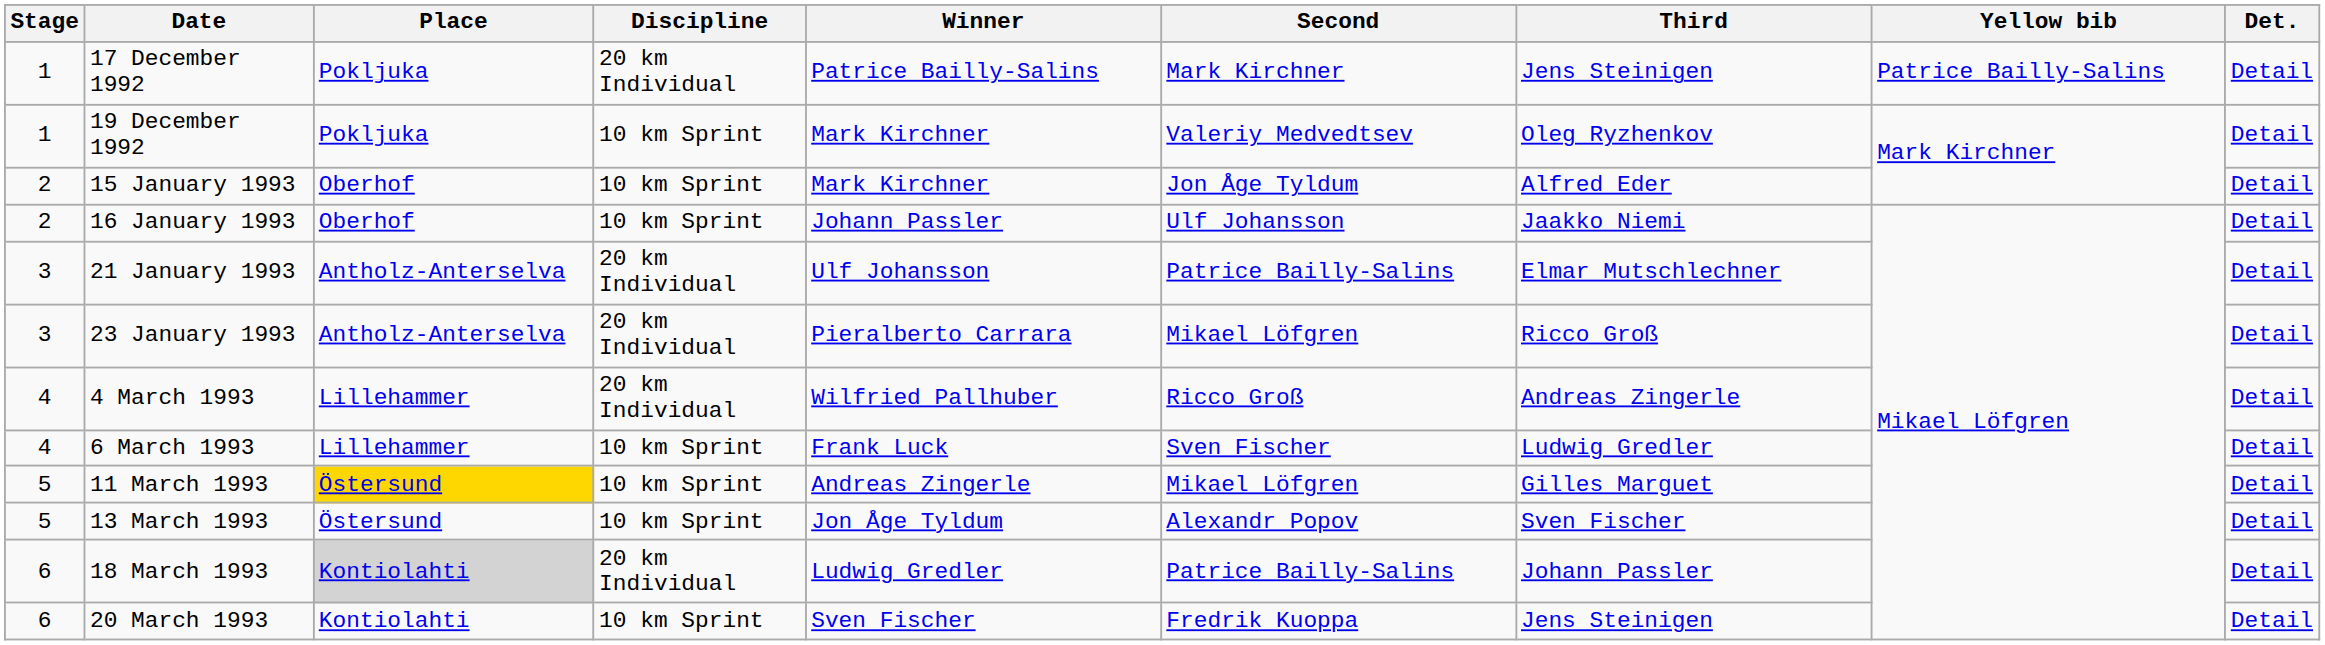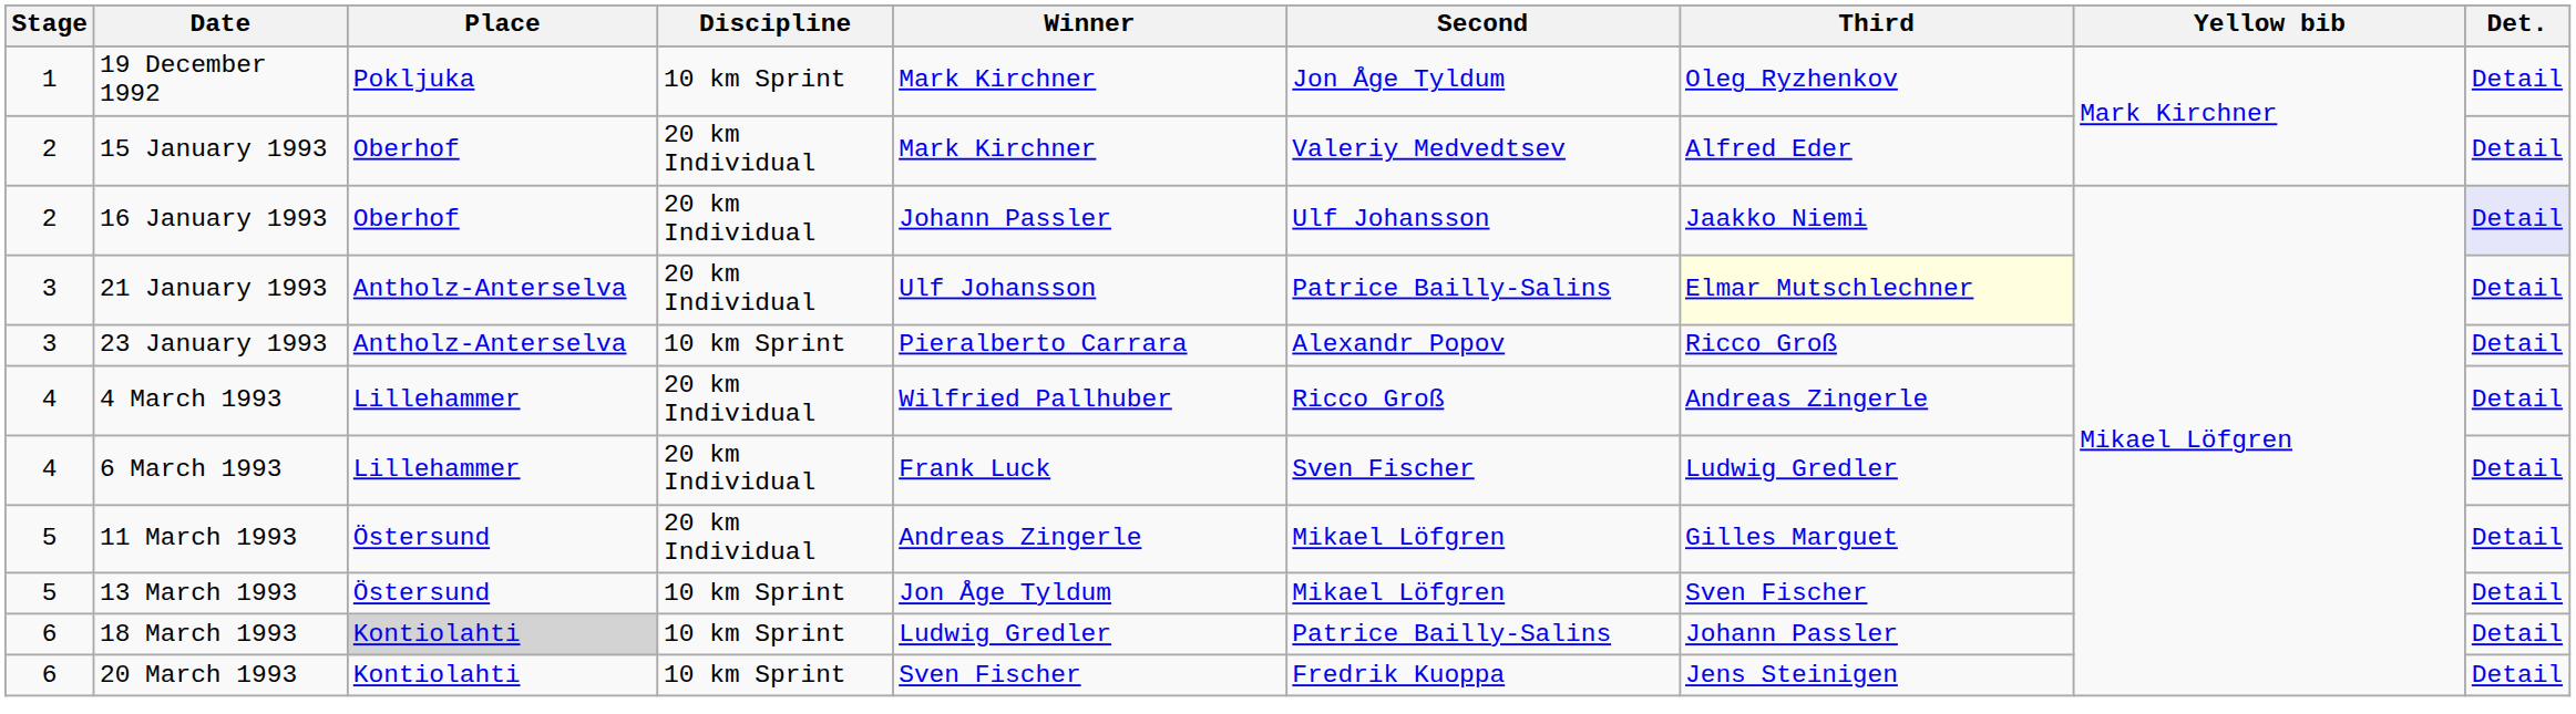 <table class="wikitable" style="font-size:95%;">
 <tr>
 <th width="10">Stage</th>
 <th width="120">Date</th>
 <th width="148">Place</th>
 <th width="110">Discipline</th>
 <th width="190">Winner</th>
 <th width="190">Second</th>
 <th width="190">Third</th>
 <th width="190">Yellow bib <br> </th>
 <th width="8">Det.</th>
 </tr>
 <tr>
 <td align=center>1</td>
-<td>17 December 1992</td>
-<td> <a href='#'>Pokljuka</a></td>
-<td>20 km Individual</td>
-<td> <a href='#'>Patrice Bailly-Salins</a></td>
-<td> <a href='#'>Mark Kirchner</a></td>
-<td> <a href='#'>Jens Steinigen</a></td>
-<td> <a href='#'>Patrice Bailly-Salins</a></td>
-<td><a href='#'>Detail</a></td>
-</tr>
-<tr>
-<td align=center>1</td>
 <td>19 December 1992</td>
 <td> <a href='#'>Pokljuka</a></td>
 <td>10 km Sprint</td>
 <td> <a href='#'>Mark Kirchner</a></td>
-<td> <a href='#'>Valeriy Medvedtsev</a></td>
+<td> <a href='#'>Jon Åge Tyldum</a></td>
 <td> <a href='#'>Oleg Ryzhenkov</a></td>
 <td rowspan="2"> <a href='#'>Mark Kirchner</a></td>
 <td><a href='#'>Detail</a></td>
 </tr>
 <tr>
 <td align=center>2</td>
 <td>15 January 1993</td>
 <td> <a href='#'>Oberhof</a></td>
-<td>10 km Sprint</td>
+<td>20 km Individual</td>
 <td> <a href='#'>Mark Kirchner</a></td>
-<td> <a href='#'>Jon Åge Tyldum</a></td>
+<td> <a href='#'>Valeriy Medvedtsev</a></td>
 <td> <a href='#'>Alfred Eder</a></td>
 <td><a href='#'>Detail</a></td>
 </tr>
 <tr>
 <td align=center>2</td>
 <td>16 January 1993</td>
 <td> <a href='#'>Oberhof</a></td>
-<td>10 km Sprint</td>
+<td>20 km Individual</td>
 <td> <a href='#'>Johann Passler</a></td>
 <td> <a href='#'>Ulf Johansson</a></td>
 <td> <a href='#'>Jaakko Niemi</a></td>
 <td rowspan="9"> <a href='#'>Mikael Löfgren</a></td>
-<td><a href='#'>Detail</a></td>
+<td style="background: lavender;"><a href='#'>Detail</a></td>
 </tr>
 <tr>
 <td align=center>3</td>
 <td>21 January 1993</td>
 <td> <a href='#'>Antholz-Anterselva</a></td>
 <td>20 km Individual</td>
 <td> <a href='#'>Ulf Johansson</a></td>
 <td> <a href='#'>Patrice Bailly-Salins</a></td>
-<td> <a href='#'>Elmar Mutschlechner</a></td>
+<td style="background: lightyellow;"> <a href='#'>Elmar Mutschlechner</a></td>
 <td><a href='#'>Detail</a></td>
 </tr>
 <tr>
 <td align=center>3</td>
 <td>23 January 1993</td>
 <td> <a href='#'>Antholz-Anterselva</a></td>
-<td>20 km Individual</td>
+<td>10 km Sprint</td>
 <td> <a href='#'>Pieralberto Carrara</a></td>
-<td> <a href='#'>Mikael Löfgren</a></td>
+<td> <a href='#'>Alexandr Popov</a></td>
 <td> <a href='#'>Ricco Groß</a></td>
 <td><a href='#'>Detail</a></td>
 </tr>
 <tr>
 <td align=center>4</td>
 <td>4 March 1993</td>
 <td> <a href='#'>Lillehammer</a></td>
 <td>20 km Individual</td>
 <td> <a href='#'>Wilfried Pallhuber</a></td>
 <td> <a href='#'>Ricco Groß</a></td>
 <td> <a href='#'>Andreas Zingerle</a></td>
 <td><a href='#'>Detail</a></td>
 </tr>
 <tr>
 <td align=center>4</td>
 <td>6 March 1993</td>
 <td> <a href='#'>Lillehammer</a></td>
-<td>10 km Sprint</td>
+<td>20 km Individual</td>
 <td> <a href='#'>Frank Luck</a></td>
 <td> <a href='#'>Sven Fischer</a></td>
 <td> <a href='#'>Ludwig Gredler</a></td>
 <td><a href='#'>Detail</a></td>
 </tr>
 <tr>
 <td align=center>5</td>
 <td>11 March 1993</td>
-<td style="background: gold;"> <a href='#'>Östersund</a></td>
-<td>10 km Sprint</td>
+<td> <a href='#'>Östersund</a></td>
+<td>20 km Individual</td>
 <td> <a href='#'>Andreas Zingerle</a></td>
 <td> <a href='#'>Mikael Löfgren</a></td>
 <td> <a href='#'>Gilles Marguet</a></td>
 <td><a href='#'>Detail</a></td>
 </tr>
 <tr>
 <td align=center>5</td>
 <td>13 March 1993</td>
 <td> <a href='#'>Östersund</a></td>
 <td>10 km Sprint</td>
 <td> <a href='#'>Jon Åge Tyldum</a></td>
-<td> <a href='#'>Alexandr Popov</a></td>
+<td> <a href='#'>Mikael Löfgren</a></td>
 <td> <a href='#'>Sven Fischer</a></td>
 <td><a href='#'>Detail</a></td>
 </tr>
 <tr>
 <td align=center>6</td>
 <td>18 March 1993</td>
 <td style="background: lightgrey;"> <a href='#'>Kontiolahti</a></td>
-<td>20 km Individual</td>
+<td>10 km Sprint</td>
 <td> <a href='#'>Ludwig Gredler</a></td>
 <td> <a href='#'>Patrice Bailly-Salins</a></td>
 <td> <a href='#'>Johann Passler</a></td>
 <td><a href='#'>Detail</a></td>
 </tr>
 <tr>
 <td align=center>6</td>
 <td>20 March 1993</td>
 <td> <a href='#'>Kontiolahti</a></td>
 <td>10 km Sprint</td>
 <td> <a href='#'>Sven Fischer</a></td>
 <td> <a href='#'>Fredrik Kuoppa</a></td>
 <td> <a href='#'>Jens Steinigen</a></td>
 <td><a href='#'>Detail</a></td>
 </tr>
 </table>
